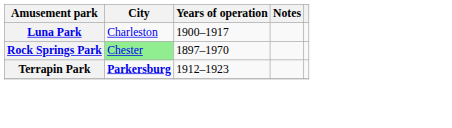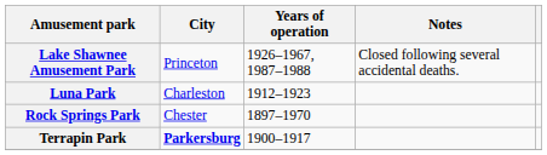 <table class="wikitable plainrowheaders sortable">
 <tr>
 <th scope="col">Amusement park</th>
 <th scope="col">City</th>
 <th scope="col">Years of operation</th>
 <th scope="col" class="unsortable">Notes</th>
 <th scope="col" class="unsortable"></th>
 </tr>
 <tr>
+<th scope="row"><a href='#'>Lake Shawnee Amusement Park</a></th>
+<td><a href='#'>Princeton</a></td>
+<td>1926–1967, 1987–1988</td>
+<td>Closed following several accidental deaths.</td>
+<td style="text-align:center;"></td>
+</tr>
+<tr>
 <th scope="row"><a href='#'>Luna Park</a></th>
 <td><a href='#'>Charleston</a></td>
-<td>1900–1917</td>
+<td>1912–1923</td>
 <td></td>
 <td style="text-align:center;"></td>
 </tr>
 <tr>
 <th scope="row"><a href='#'>Rock Springs Park</a></th>
-<td style="background: lightgreen;"><a href='#'>Chester</a></td>
+<td><a href='#'>Chester</a></td>
 <td>1897–1970</td>
 <td></td>
 <td style="text-align:center;"></td>
 </tr>
 <tr>
 <th scope="row">Terrapin Park</th>
 <td><strong><a href='#'>Parkersburg</a></strong></td>
-<td>1912–1923</td>
+<td>1900–1917</td>
 <td></td>
 <td style="text-align:center;"></td>
 </tr>
 <tr>
 </tr>
 </table>
